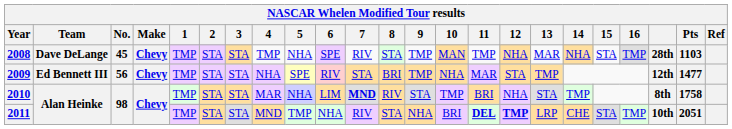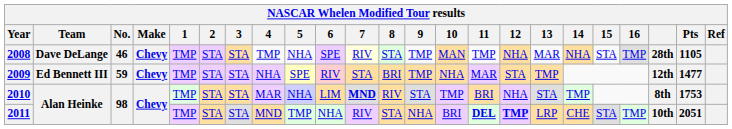 <table class="wikitable" style="text-align:center; font-size:75%">
 <tr>
 <th colspan=38><a href='#'>NASCAR Whelen Modified Tour</a> results</th>
 </tr>
 <tr>
 <th>Year</th>
 <th>Team</th>
 <th>No.</th>
 <th>Make</th>
 <th>1</th>
 <th>2</th>
 <th>3</th>
 <th>4</th>
 <th>5</th>
 <th>6</th>
 <th>7</th>
 <th>8</th>
 <th>9</th>
 <th>10</th>
 <th>11</th>
 <th>12</th>
 <th>13</th>
 <th>14</th>
 <th>15</th>
 <th>16</th>
 <th></th>
 <th>Pts</th>
 <th>Ref</th>
 </tr>
 <tr>
 <th><a href='#'>2008</a></th>
 <th>Dave DeLange</th>
-<th>45</th>
+<th>46</th>
 <th><a href='#'>Chevy</a></th>
 <td style="background:#EFCFFF;"><a href='#'>TMP</a><br></td>
 <td style="background:#EFCFFF;"><a href='#'>STA</a><br></td>
 <td style="background:#FFDF9F;"><a href='#'>STA</a><br></td>
 <td><a href='#'>TMP</a></td>
 <td><a href='#'>NHA</a></td>
 <td style="background:#EFCFFF;"><a href='#'>SPE</a><br></td>
-<td><a href='#'>RIV</a></td>
+<td style="background: lightyellow;"><a href='#'>RIV</a></td>
 <td style="background:#DFFFDF;"><a href='#'>STA</a><br></td>
 <td><a href='#'>TMP</a></td>
 <td style="background:#FFDF9F;"><a href='#'>MAN</a><br></td>
 <td><a href='#'>TMP</a></td>
 <td style="background:#FFDF9F;"><a href='#'>NHA</a><br></td>
 <td><a href='#'>MAR</a></td>
 <td style="background:#FFDF9F;"><a href='#'>NHA</a><br></td>
 <td><a href='#'>STA</a></td>
 <td style="background:#DFDFDF;"><a href='#'>TMP</a><br></td>
 <th>28th</th>
-<th>1103</th>
+<th>1105</th>
 <th></th>
 </tr>
 <tr>
 <th><a href='#'>2009</a></th>
 <th>Ed Bennett III</th>
-<th>56</th>
+<th>59</th>
 <th><a href='#'>Chevy</a></th>
 <td style="background:#EFCFFF;"><a href='#'>TMP</a><br></td>
 <td style="background:#EFCFFF;"><a href='#'>STA</a><br></td>
 <td style="background:#EFCFFF;"><a href='#'>STA</a><br></td>
 <td style="background:#EFCFFF;"><a href='#'>NHA</a><br></td>
 <td style="background:#FFFFBF;"><a href='#'>SPE</a><br></td>
 <td style="background:#FFCFCF;"><a href='#'>RIV</a><br></td>
 <td style="background:#FFDF9F;"><a href='#'>STA</a><br></td>
 <td style="background:#FFDF9F;"><a href='#'>BRI</a><br></td>
 <td style="background:#FFDF9F;"><a href='#'>TMP</a><br></td>
 <td style="background:#FFDF9F;"><a href='#'>NHA</a><br></td>
 <td style="background:#EFCFFF;"><a href='#'>MAR</a><br></td>
 <td style="background:#FFDF9F;"><a href='#'>STA</a><br></td>
 <td style="background:#FFDF9F;"><a href='#'>TMP</a><br></td>
 <td colspan=3></td>
 <th>12th</th>
 <th>1477</th>
 <th></th>
 </tr>
 <tr>
 <th><a href='#'>2010</a></th>
 <th rowspan=2>Alan Heinke</th>
 <th rowspan=2>98</th>
 <th rowspan=2><a href='#'>Chevy</a></th>
 <td style="background:#DFFFDF;"><a href='#'>TMP</a><br></td>
 <td style="background:#FFDF9F;"><a href='#'>STA</a><br></td>
 <td style="background:#FFDF9F;"><a href='#'>STA</a><br></td>
 <td style="background:#EFCFFF;"><a href='#'>MAR</a><br></td>
 <td style="background:#CFCFFF;"><a href='#'>NHA</a><br></td>
 <td style="background:#FFDF9F;"><a href='#'>LIM</a><br></td>
 <td style="background:#DFDFDF;"><strong><a href='#'>MND</a></strong><br></td>
 <td style="background:#FFDF9F;"><a href='#'>RIV</a><br></td>
 <td style="background:#DFDFDF;"><a href='#'>STA</a><br></td>
 <td style="background:#EFCFFF;"><a href='#'>TMP</a><br></td>
 <td style="background:#FFDF9F;"><a href='#'>BRI</a><br></td>
 <td style="background:#EFCFFF;"><a href='#'>NHA</a><br></td>
 <td style="background:#DFDFDF;"><a href='#'>STA</a><br></td>
 <td style="background:#DFFFDF;"><a href='#'>TMP</a><br></td>
 <td colspan=2></td>
 <th>8th</th>
-<th>1758</th>
+<th>1753</th>
 <th></th>
 </tr>
 <tr>
 <th><a href='#'>2011</a></th>
 <td style="background:#EFCFFF;"><a href='#'>TMP</a><br></td>
 <td style="background:#FFDF9F;"><a href='#'>STA</a><br></td>
 <td style="background:#DFDFDF;"><a href='#'>STA</a><br></td>
 <td style="background:#FFDF9F;"><a href='#'>MND</a><br></td>
 <td style="background:#DFFFDF;"><a href='#'>TMP</a><br></td>
 <td style="background:#DFFFDF;"><a href='#'>NHA</a><br></td>
 <td style="background:#EFCFFF;"><a href='#'>RIV</a><br></td>
 <td style="background:#FFDF9F;"><a href='#'>STA</a><br></td>
 <td style="background:#FFDF9F;"><a href='#'>NHA</a><br></td>
 <td style="background:#EFCFFF;"><a href='#'>BRI</a><br></td>
 <td style="background:#DFFFDF;"><strong><a href='#'>DEL</a></strong><br></td>
 <td style="background:#EFCFFF;"><strong><a href='#'>TMP</a><br></strong></td>
 <td style="background:#FFDF9F;"><a href='#'>LRP</a><br></td>
 <td style="background:#FFDF9F;"><a href='#'>CHE</a><br></td>
 <td style="background:#DFDFDF;"><a href='#'>STA</a><br></td>
 <td style="background:#DFFFDF;"><a href='#'>TMP</a><br></td>
 <th>10th</th>
 <th>2051</th>
 <th></th>
 </tr>
 </table>
